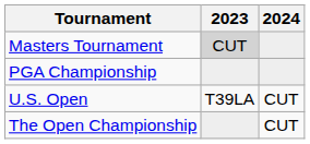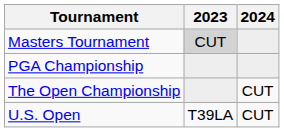 <table class="wikitable" style="font-size:95%;text-align:center;">
 <tr>
 <th>Tournament</th>
 <th>2023</th>
 <th>2024</th>
 </tr>
 <tr>
 <td align=left><a href='#'>Masters Tournament</a></td>
 <td style="background: lightgrey;">CUT</td>
 <td style="background:#eeeeee;"></td>
 </tr>
 <tr>
 <td align=left><a href='#'>PGA Championship</a></td>
 <td style="background:#eeeeee;"></td>
 <td style="background:#eeeeee;"></td>
 </tr>
 <tr>
+<td align=left><a href='#'>The Open Championship</a></td>
+<td style="background:#eeeeee;"></td>
+<td>CUT</td>
+</tr>
+<tr>
 <td align=left><a href='#'>U.S. Open</a></td>
 <td>T39<span>LA</span></td>
 <td>CUT</td>
 </tr>
-<tr>
-<td align=left><a href='#'>The Open Championship</a></td>
-<td style="background:#eeeeee;"></td>
-<td>CUT</td>
-</tr>
 </table>
